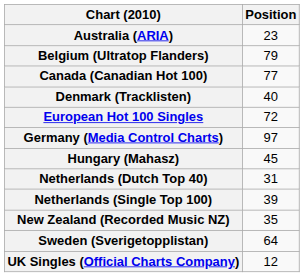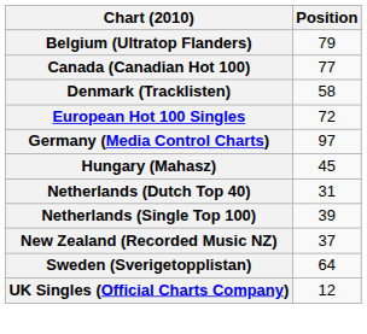 <table class="wikitable plainrowheaders sortable" style="text-align:center">
 <tr>
 <th scope="col">Chart (2010)</th>
 <th scope="col">Position</th>
-</tr>
-<tr>
-<th scope="row">Australia (<a href='#'>ARIA</a>)</th>
-<td style="text-align:center;">23</td>
 </tr>
 <tr>
 <th scope="row">Belgium (Ultratop Flanders)</th>
 <td style="text-align:center;">79</td>
 </tr>
 <tr>
 <th scope="row">Canada (Canadian Hot 100)</th>
 <td style="text-align:center;">77</td>
 </tr>
 <tr>
 <th scope="row">Denmark (Tracklisten)</th>
-<td>40</td>
+<td>58</td>
 </tr>
 <tr>
 <th scope="row"><a href='#'>European Hot 100 Singles</a></th>
 <td style="text-align:center;">72</td>
 </tr>
 <tr>
 <th scope="row">Germany (<a href='#'>Media Control Charts</a>)</th>
 <td style="text-align:center;">97</td>
 </tr>
 <tr>
 <th scope="row">Hungary (Mahasz)</th>
 <td style="text-align:center;">45</td>
 </tr>
 <tr>
 <th scope="row">Netherlands (Dutch Top 40)</th>
 <td>31</td>
 </tr>
 <tr>
 <th scope="row">Netherlands (Single Top 100)</th>
 <td>39</td>
 </tr>
 <tr>
 <th scope="row">New Zealand (Recorded Music NZ)</th>
-<td>35</td>
+<td>37</td>
 </tr>
 <tr>
 <th scope="row">Sweden (Sverigetopplistan)</th>
 <td>64</td>
 </tr>
 <tr>
 <th scope="row">UK Singles (<a href='#'>Official Charts Company</a>)</th>
 <td style="text-align:center;">12</td>
 </tr>
 </table>
